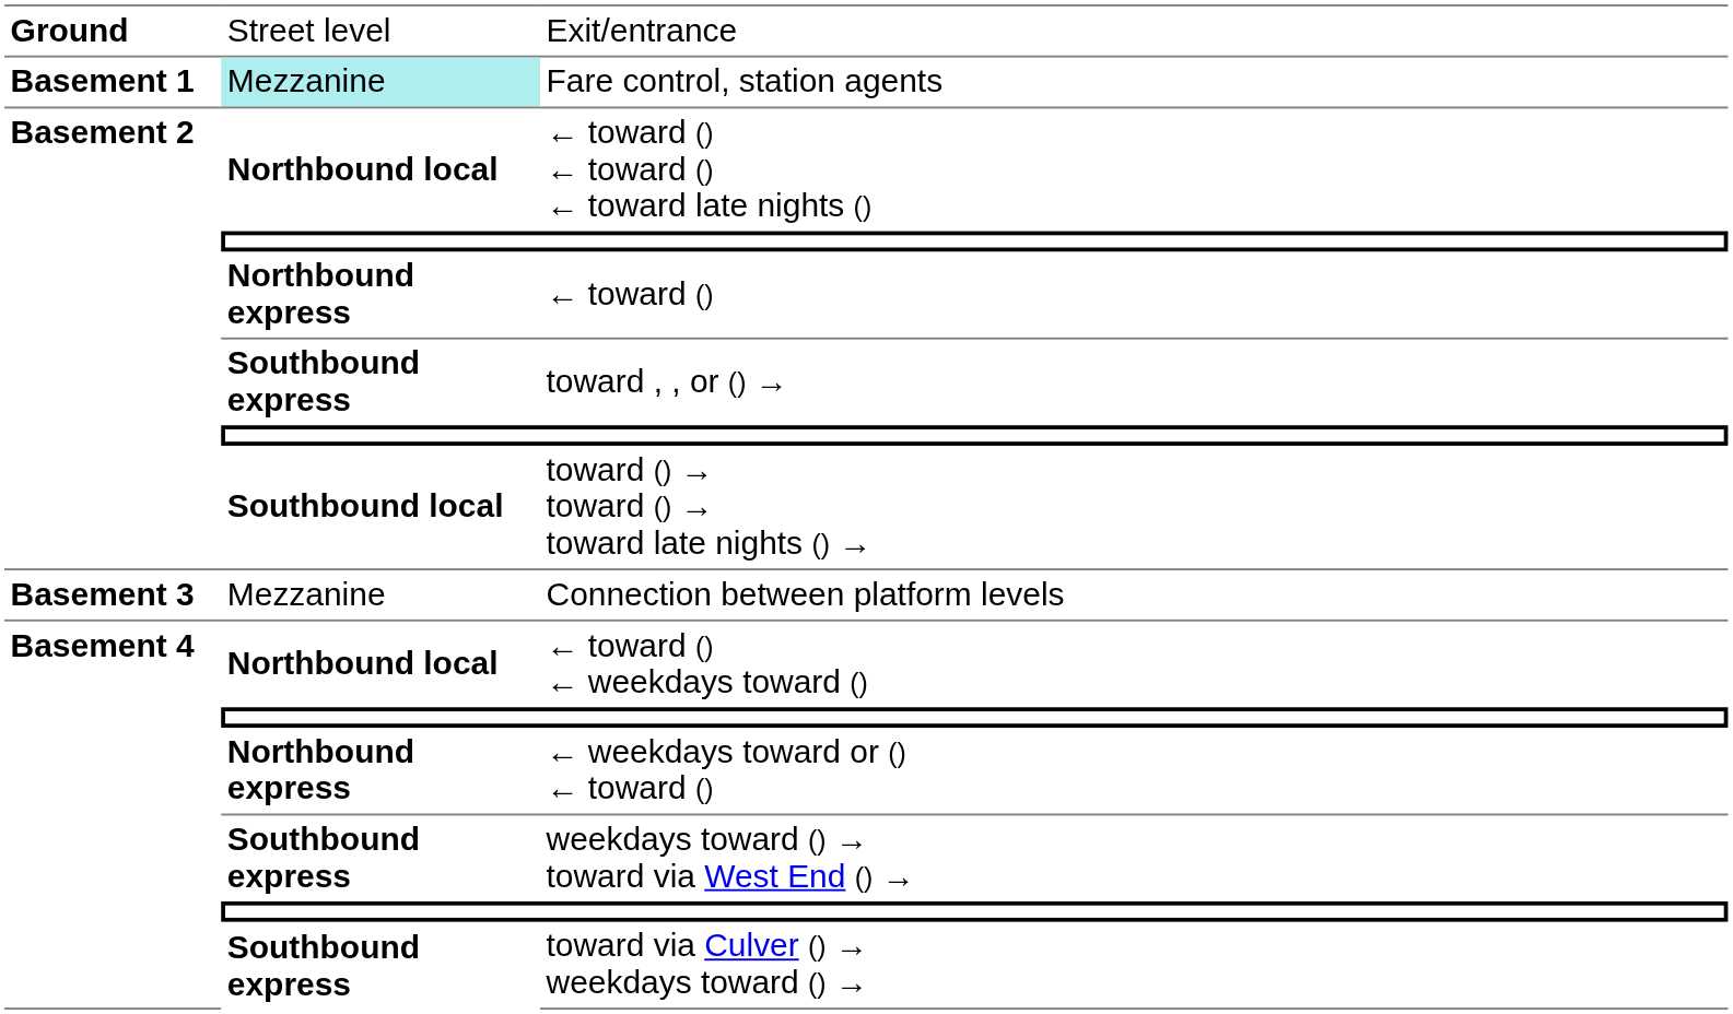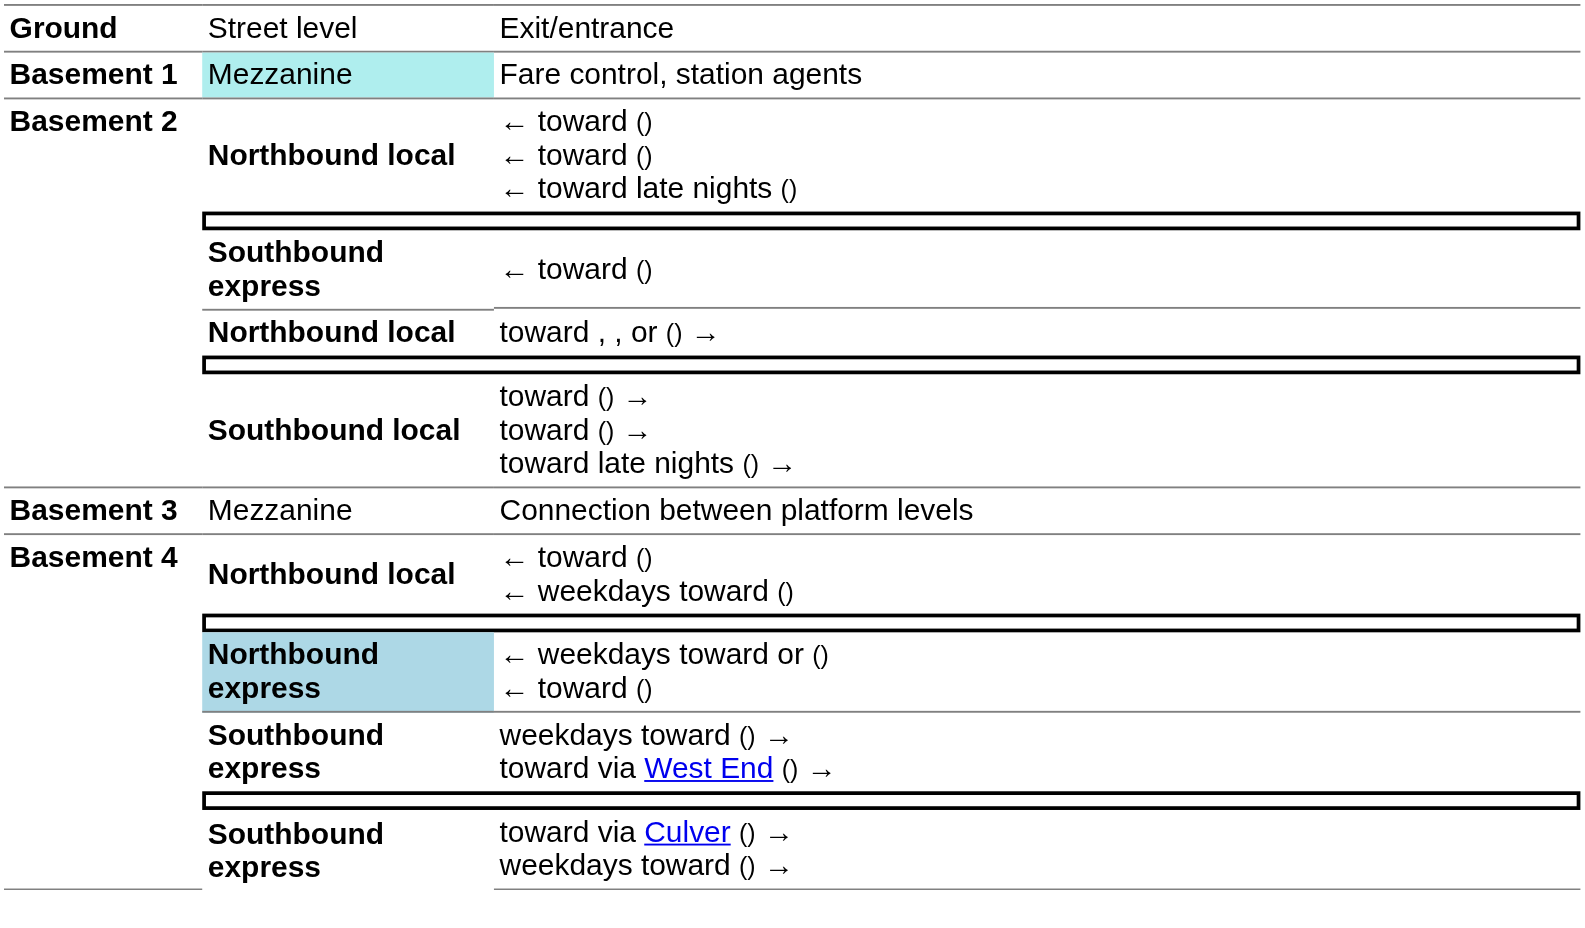 <table border=0 cellspacing=0 cellpadding=3>
 <tr>
 <td style="border-bottom:solid 1px gray;border-top:solid 1px gray;" width=100><strong>Ground</strong></td>
 <td style="border-top:solid 1px gray;border-bottom:solid 1px gray;" width=150>Street level</td>
 <td style="border-top:solid 1px gray;border-bottom:solid 1px gray;" width=575>Exit/entrance</td>
 </tr>
 <tr>
 <td><strong>Basement 1</strong></td>
 <td style="background: paleturquoise;">Mezzanine</td>
 <td>Fare control, station agents<br></td>
 </tr>
 <tr>
 <td style="border-top:solid 1px gray;border-bottom:solid 1px gray;vertical-align:top;" width=50 rowspan=6><strong>Basement 2</strong></td>
 <td style="border-top:solid 1px gray;"><span><strong>Northbound local</strong></span></td>
 <td style="border-top:solid 1px gray;">←  toward  <small>()</small><br>←  toward  <small>()</small><br>←  toward  late nights <small>()</small></td>
 </tr>
 <tr>
 <td style="border-top:solid 2px black;border-right:solid 2px black;border-left:solid 2px black;border-bottom:solid 2px black;text-align:center;" colspan=2></td>
 </tr>
 <tr>
-<td style="border-bottom:solid 1px gray;"><span><strong>Northbound express</strong></span></td>
+<td><span><strong>Southbound express</strong></span></td>
 <td style="border-bottom:solid 1px gray;">←  toward  <small>()</small></td>
 </tr>
 <tr>
-<td><span><strong>Southbound express</strong></span></td>
+<td style="border-top:solid 1px gray;"><span><strong>Northbound local</strong></span></td>
 <td>  toward , , or  <small>()</small> →</td>
 </tr>
 <tr>
 <td style="border-top:solid 2px black;border-right:solid 2px black;border-left:solid 2px black;border-bottom:solid 2px black;text-align:center;" colspan=2></td>
 </tr>
 <tr>
 <td style="border-bottom:solid 1px gray;"><span><strong>Southbound local</strong></span></td>
 <td style="border-bottom:solid 1px gray;">  toward  <small>()</small> →<br>  toward  <small>()</small> →<br>  toward  late nights <small>()</small> →</td>
 </tr>
 <tr>
 <td><strong>Basement 3</strong></td>
 <td>Mezzanine</td>
 <td>Connection between platform levels</td>
 </tr>
 <tr>
 <td style="border-top:solid 1px gray;border-bottom:solid 1px gray;vertical-align:top;" rowspan=6><strong>Basement 4</strong></td>
 <td style="border-top:solid 1px gray;"><span><strong>Northbound local</strong></span></td>
 <td style="border-top:solid 1px gray;">←  toward  <small>()</small><br>←  weekdays toward  <small>()</small></td>
 </tr>
 <tr>
 <td style="border-top:solid 2px black;border-right:solid 2px black;border-left:solid 2px black;border-bottom:solid 2px black;text-align:center;" colspan=2></td>
 </tr>
 <tr>
-<td style="border-bottom:solid 1px gray;"><span><strong>Northbound express</strong></span></td>
+<td style="background: lightblue; border-bottom:solid 1px gray;"><span><strong>Northbound express</strong></span></td>
 <td style="border-bottom:solid 1px gray;">←  weekdays toward  or  <small>()</small><br>←  toward  <small>()</small></td>
 </tr>
 <tr>
 <td><span><strong>Southbound express</strong></span></td>
 <td>  weekdays toward  <small>()</small> →<br>  toward  via <a href='#'>West End</a> <small>()</small> →</td>
 </tr>
 <tr>
 <td style="border-top:solid 2px black;border-right:solid 2px black;border-left:solid 2px black;border-bottom:solid 2px black;text-align:center;" colspan=2></td>
 </tr>
 <tr>
 <td><span><strong>Southbound express</strong></span></td>
 <td style="border-bottom:solid 1px gray;">  toward  via <a href='#'>Culver</a> <small>()</small> →<br>  weekdays toward  <small>()</small> →</td>
 </tr>
 </table>
